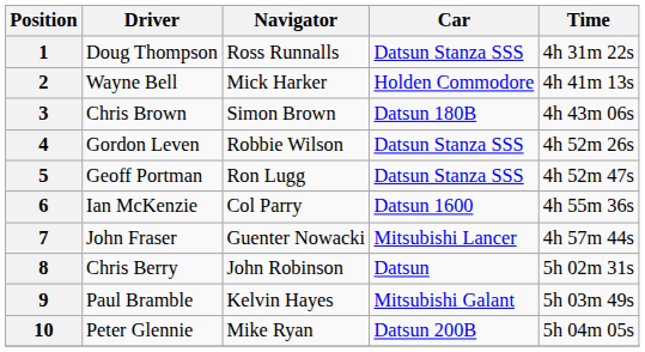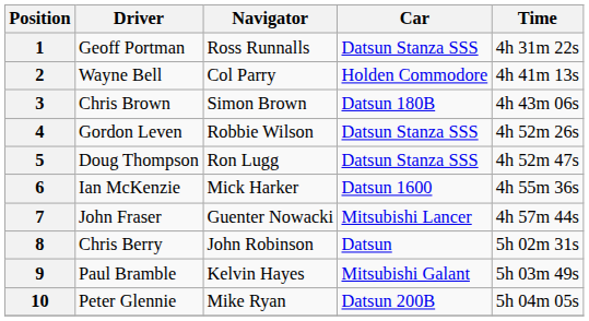 <table class="wikitable" border="1">
 <tr>
 <th>Position</th>
 <th>Driver</th>
 <th>Navigator</th>
 <th>Car</th>
 <th>Time</th>
 </tr>
 <tr>
 <th>1</th>
-<td>Doug Thompson</td>
+<td>Geoff Portman</td>
 <td>Ross Runnalls</td>
 <td><a href='#'>Datsun Stanza SSS</a></td>
 <td align="center">4h 31m 22s</td>
 </tr>
 <tr>
 <th>2</th>
 <td>Wayne Bell</td>
-<td>Mick Harker</td>
+<td>Col Parry</td>
 <td><a href='#'>Holden Commodore</a></td>
 <td align="center">4h 41m 13s</td>
 </tr>
 <tr>
 <th>3</th>
 <td>Chris Brown</td>
 <td>Simon Brown</td>
 <td><a href='#'>Datsun 180B</a></td>
 <td align="center">4h 43m 06s</td>
 </tr>
 <tr>
 <th>4</th>
 <td>Gordon Leven</td>
 <td>Robbie Wilson</td>
 <td><a href='#'>Datsun Stanza SSS</a></td>
 <td align="center">4h 52m 26s</td>
 </tr>
 <tr>
 <th>5</th>
-<td>Geoff Portman</td>
+<td>Doug Thompson</td>
 <td>Ron Lugg</td>
 <td><a href='#'>Datsun Stanza SSS</a></td>
 <td align="center">4h 52m 47s</td>
 </tr>
 <tr>
 <th>6</th>
 <td>Ian McKenzie</td>
-<td>Col Parry</td>
+<td>Mick Harker</td>
 <td><a href='#'>Datsun 1600</a></td>
 <td align="center">4h 55m 36s</td>
 </tr>
 <tr>
 <th>7</th>
 <td>John Fraser</td>
 <td>Guenter Nowacki</td>
 <td><a href='#'>Mitsubishi Lancer</a></td>
 <td align="center">4h 57m 44s</td>
 </tr>
 <tr>
 <th>8</th>
 <td>Chris Berry</td>
 <td>John Robinson</td>
 <td><a href='#'>Datsun</a></td>
 <td align="center">5h 02m 31s</td>
 </tr>
 <tr>
 <th>9</th>
 <td>Paul Bramble</td>
 <td>Kelvin Hayes</td>
 <td><a href='#'>Mitsubishi Galant</a></td>
 <td align="center">5h 03m 49s</td>
 </tr>
 <tr>
 <th>10</th>
 <td>Peter Glennie</td>
 <td>Mike Ryan</td>
 <td><a href='#'>Datsun 200B</a></td>
 <td align="center">5h 04m 05s</td>
 </tr>
 <tr>
 </tr>
 </table>
